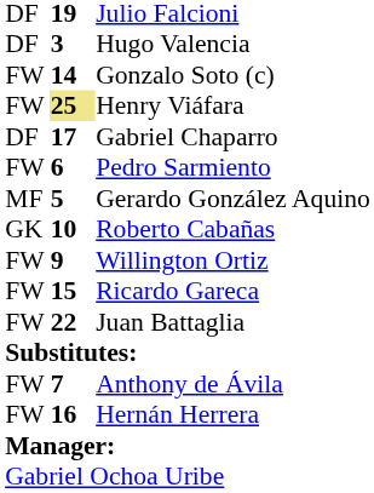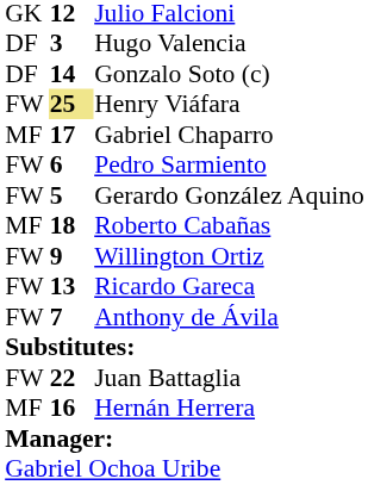 <table style="font-size:90%; margin:0.2em auto;" cellspacing="0" cellpadding="0">
 <tr>
 <th width="25"></th>
 <th width="25"></th>
 </tr>
 <tr>
-<td>DF</td>
-<td><strong>19</strong></td>
+<td>GK</td>
+<td><strong>12</strong></td>
 <td> <a href='#'>Julio Falcioni</a></td>
 </tr>
 <tr>
 <td>DF</td>
 <td><strong>3</strong></td>
 <td> Hugo Valencia</td>
 </tr>
 <tr>
-<td>FW</td>
+<td>DF</td>
 <td><strong>14</strong></td>
 <td> Gonzalo Soto (c)</td>
 </tr>
 <tr>
 <td>FW</td>
 <td style="background: khaki;"><strong>25</strong></td>
 <td> Henry Viáfara</td>
 </tr>
 <tr>
-<td>DF</td>
+<td>MF</td>
 <td><strong>17</strong></td>
 <td> Gabriel Chaparro</td>
 </tr>
 <tr>
 <td>FW</td>
 <td><strong>6</strong></td>
 <td> <a href='#'>Pedro Sarmiento</a></td>
 </tr>
 <tr>
-<td>MF</td>
+<td>FW</td>
 <td><strong>5</strong></td>
 <td> Gerardo González Aquino</td>
 </tr>
 <tr>
-<td>GK</td>
-<td><strong>10</strong></td>
+<td>MF</td>
+<td><strong>18</strong></td>
 <td> <a href='#'>Roberto Cabañas</a></td>
 </tr>
 <tr>
 <td>FW</td>
 <td><strong>9</strong></td>
 <td> <a href='#'>Willington Ortiz</a></td>
 <td></td>
 <td></td>
 </tr>
 <tr>
 <td>FW</td>
-<td><strong>15</strong></td>
+<td><strong>13</strong></td>
 <td> <a href='#'>Ricardo Gareca</a></td>
+</tr>
+<tr>
+<td>FW</td>
+<td><strong>7</strong></td>
+<td> <a href='#'>Anthony de Ávila</a></td>
+<td></td>
+<td></td>
+</tr>
+<tr>
+<td colspan=3><strong>Substitutes:</strong></td>
 </tr>
 <tr>
 <td>FW</td>
 <td><strong>22</strong></td>
 <td> Juan Battaglia</td>
 <td></td>
 <td></td>
 </tr>
 <tr>
-<td colspan=3><strong>Substitutes:</strong></td>
-</tr>
-<tr>
-<td>FW</td>
-<td><strong>7</strong></td>
-<td> <a href='#'>Anthony de Ávila</a></td>
-<td></td>
-<td></td>
-</tr>
-<tr>
-<td>FW</td>
+<td>MF</td>
 <td><strong>16</strong></td>
 <td> <a href='#'>Hernán Herrera</a></td>
 <td></td>
 <td></td>
 </tr>
 <tr>
 <td colspan=3><strong>Manager:</strong></td>
 </tr>
 <tr>
 <td colspan=4> <a href='#'>Gabriel Ochoa Uribe</a></td>
 </tr>
 </table>
